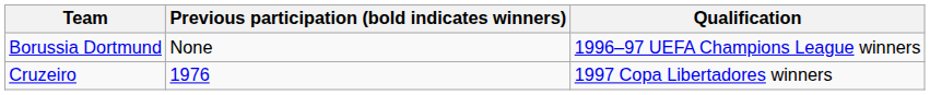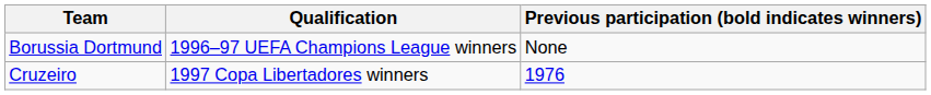 <table class="wikitable">
 <tr>
 <th>Team</th>
+<th>Qualification</th>
 <th>Previous participation (bold indicates winners)</th>
-<th>Qualification</th>
 </tr>
 <tr>
 <td> <a href='#'>Borussia Dortmund</a></td>
+<td><a href='#'>1996–97 UEFA Champions League</a> winners</td>
 <td>None</td>
-<td><a href='#'>1996–97 UEFA Champions League</a> winners</td>
 </tr>
 <tr>
 <td> <a href='#'>Cruzeiro</a></td>
+<td><a href='#'>1997 Copa Libertadores</a> winners</td>
 <td><a href='#'>1976</a></td>
-<td><a href='#'>1997 Copa Libertadores</a> winners</td>
 </tr>
 </table>
